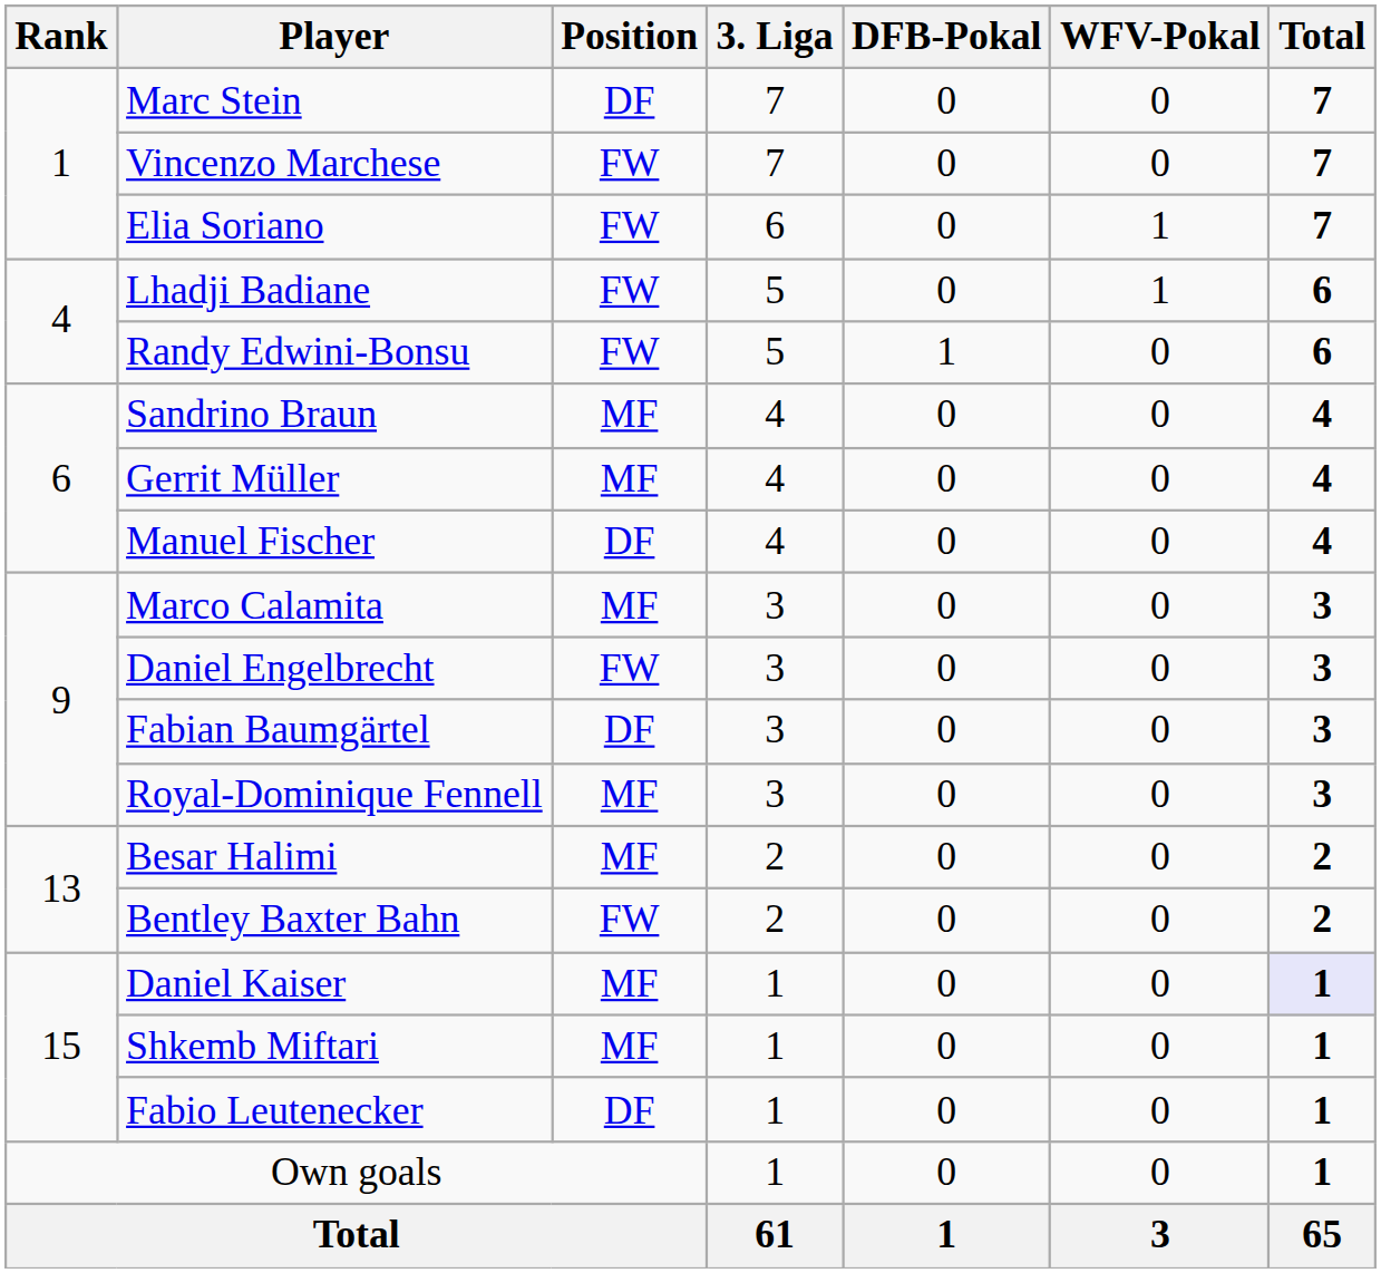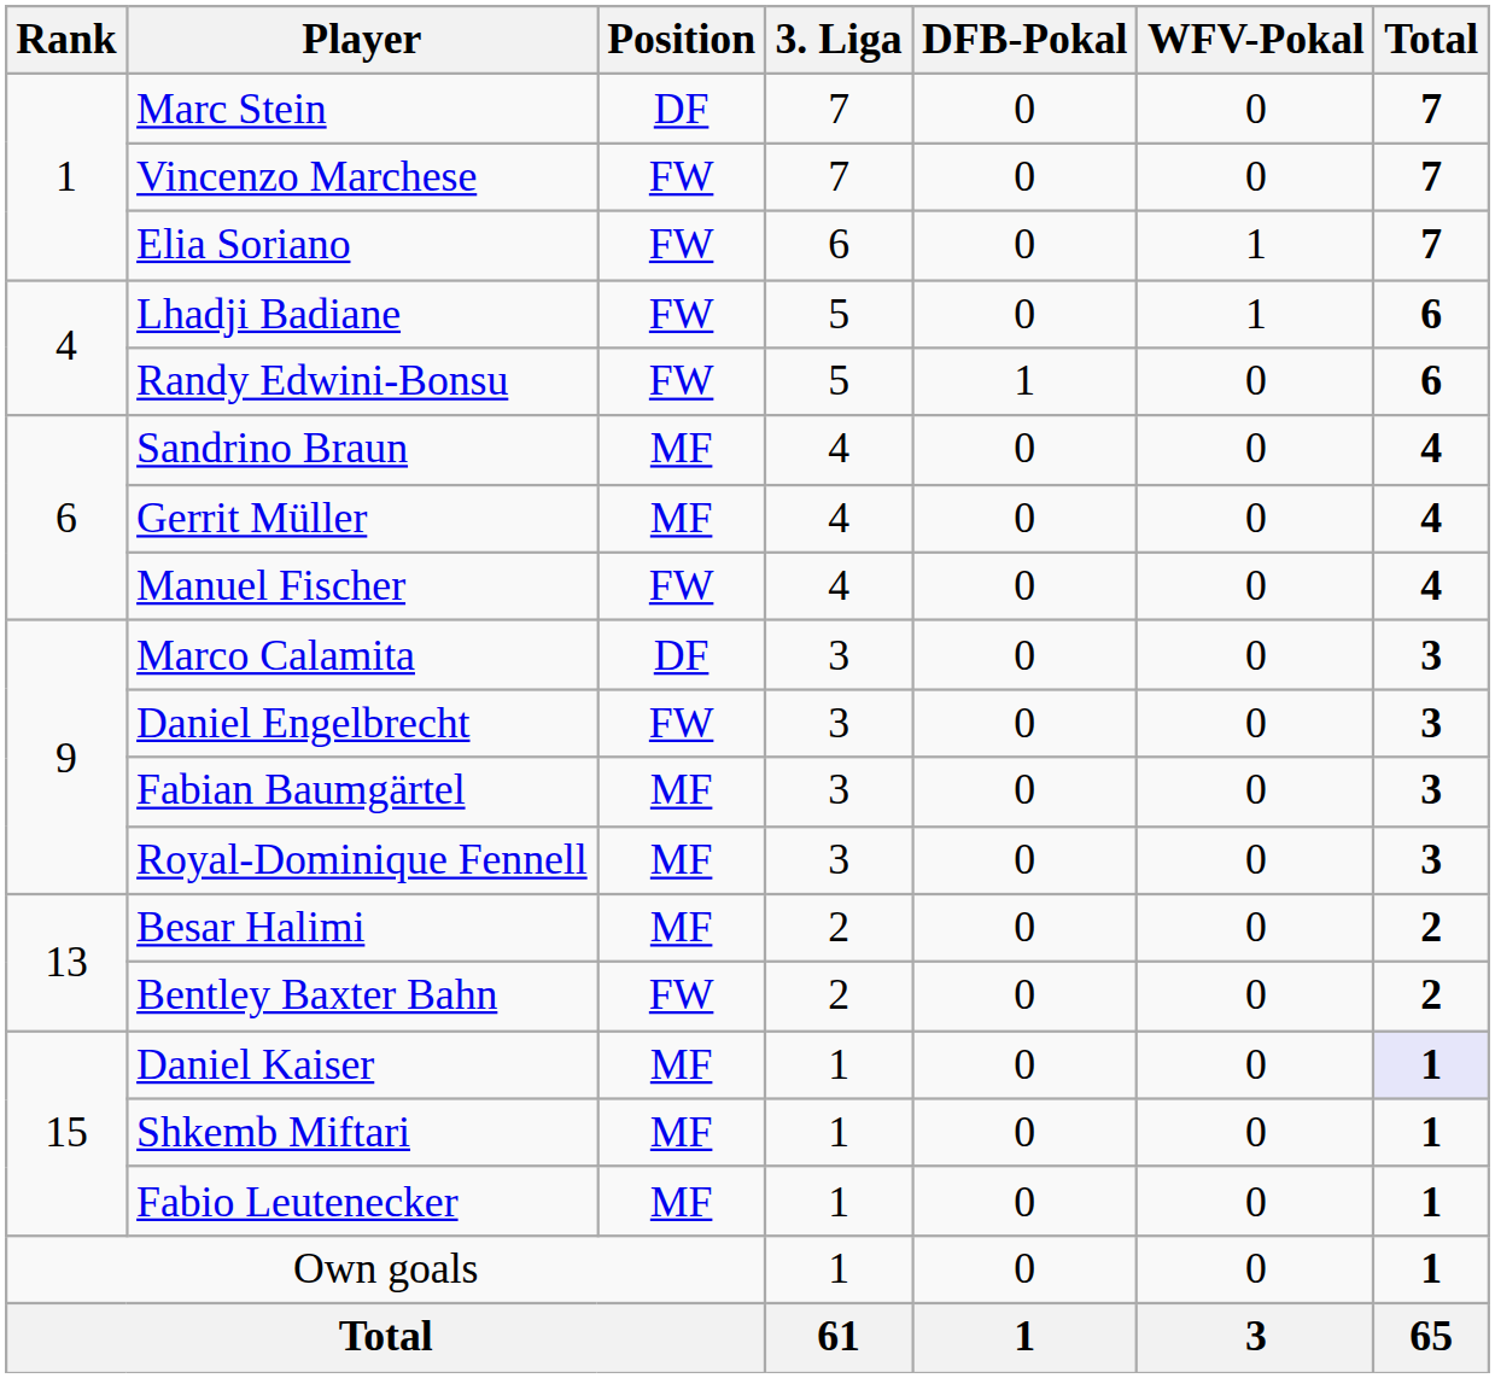 <table class="wikitable">
 <tr>
 <th>Rank</th>
 <th>Player</th>
 <th>Position</th>
 <th>3. Liga</th>
 <th>DFB-Pokal</th>
 <th>WFV-Pokal</th>
 <th>Total</th>
 </tr>
 <tr>
 <td align="center" rowspan="3">1</td>
 <td> <a href='#'>Marc Stein</a></td>
 <td align="center"><a href='#'>DF</a></td>
 <td align="center">7</td>
 <td align="center">0</td>
 <td align="center">0</td>
 <td align="center"><strong>7</strong></td>
 </tr>
 <tr>
 <td> <a href='#'>Vincenzo Marchese</a></td>
 <td align="center"><a href='#'>FW</a></td>
 <td align="center">7</td>
 <td align="center">0</td>
 <td align="center">0</td>
 <td align="center"><strong>7</strong></td>
 </tr>
 <tr>
 <td> <a href='#'>Elia Soriano</a></td>
 <td align="center"><a href='#'>FW</a></td>
 <td align="center">6</td>
 <td align="center">0</td>
 <td align="center">1</td>
 <td align="center"><strong>7</strong></td>
 </tr>
 <tr>
 <td align="center" rowspan="2">4</td>
 <td> <a href='#'>Lhadji Badiane</a></td>
 <td align="center"><a href='#'>FW</a></td>
 <td align="center">5</td>
 <td align="center">0</td>
 <td align="center">1</td>
 <td align="center"><strong>6</strong></td>
 </tr>
 <tr>
 <td> <a href='#'>Randy Edwini-Bonsu</a></td>
 <td align="center"><a href='#'>FW</a></td>
 <td align="center">5</td>
 <td align="center">1</td>
 <td align="center">0</td>
 <td align="center"><strong>6</strong></td>
 </tr>
 <tr>
 <td align="center" rowspan="3">6</td>
 <td> <a href='#'>Sandrino Braun</a></td>
 <td align="center"><a href='#'>MF</a></td>
 <td align="center">4</td>
 <td align="center">0</td>
 <td align="center">0</td>
 <td align="center"><strong>4</strong></td>
 </tr>
 <tr>
 <td> <a href='#'>Gerrit Müller</a></td>
 <td align="center"><a href='#'>MF</a></td>
 <td align="center">4</td>
 <td align="center">0</td>
 <td align="center">0</td>
 <td align="center"><strong>4</strong></td>
 </tr>
 <tr>
 <td> <a href='#'>Manuel Fischer</a></td>
-<td align="center"><a href='#'>DF</a></td>
+<td align="center"><a href='#'>FW</a></td>
 <td align="center">4</td>
 <td align="center">0</td>
 <td align="center">0</td>
 <td align="center"><strong>4</strong></td>
 </tr>
 <tr>
 <td align="center" rowspan="4">9</td>
 <td> <a href='#'>Marco Calamita</a></td>
-<td align="center"><a href='#'>MF</a></td>
+<td align="center"><a href='#'>DF</a></td>
 <td align="center">3</td>
 <td align="center">0</td>
 <td align="center">0</td>
 <td align="center"><strong>3</strong></td>
 </tr>
 <tr>
 <td> <a href='#'>Daniel Engelbrecht</a></td>
 <td align="center"><a href='#'>FW</a></td>
 <td align="center">3</td>
 <td align="center">0</td>
 <td align="center">0</td>
 <td align="center"><strong>3</strong></td>
 </tr>
 <tr>
 <td> <a href='#'>Fabian Baumgärtel</a></td>
-<td align="center"><a href='#'>DF</a></td>
+<td align="center"><a href='#'>MF</a></td>
 <td align="center">3</td>
 <td align="center">0</td>
 <td align="center">0</td>
 <td align="center"><strong>3</strong></td>
 </tr>
 <tr>
 <td> <a href='#'>Royal-Dominique Fennell</a></td>
 <td align="center"><a href='#'>MF</a></td>
 <td align="center">3</td>
 <td align="center">0</td>
 <td align="center">0</td>
 <td align="center"><strong>3</strong></td>
 </tr>
 <tr>
 <td align="center" rowspan="2">13</td>
 <td> <a href='#'>Besar Halimi</a></td>
 <td align="center"><a href='#'>MF</a></td>
 <td align="center">2</td>
 <td align="center">0</td>
 <td align="center">0</td>
 <td align="center"><strong>2</strong></td>
 </tr>
 <tr>
 <td> <a href='#'>Bentley Baxter Bahn</a></td>
 <td align="center"><a href='#'>FW</a></td>
 <td align="center">2</td>
 <td align="center">0</td>
 <td align="center">0</td>
 <td align="center"><strong>2</strong></td>
 </tr>
 <tr>
 <td align="center" rowspan="3">15</td>
 <td> <a href='#'>Daniel Kaiser</a></td>
 <td align="center"><a href='#'>MF</a></td>
 <td align="center">1</td>
 <td align="center">0</td>
 <td align="center">0</td>
 <td align="center" style="background: lavender;"><strong>1</strong></td>
 </tr>
 <tr>
 <td> <a href='#'>Shkemb Miftari</a></td>
 <td align="center"><a href='#'>MF</a></td>
 <td align="center">1</td>
 <td align="center">0</td>
 <td align="center">0</td>
 <td align="center"><strong>1</strong></td>
 </tr>
 <tr>
 <td> <a href='#'>Fabio Leutenecker</a></td>
-<td align="center"><a href='#'>DF</a></td>
+<td align="center"><a href='#'>MF</a></td>
 <td align="center">1</td>
 <td align="center">0</td>
 <td align="center">0</td>
 <td align="center"><strong>1</strong></td>
 </tr>
 <tr>
 <td align="center" colspan="3">Own goals</td>
 <td align="center">1</td>
 <td align="center">0</td>
 <td align="center">0</td>
 <td align="center"><strong>1</strong></td>
 </tr>
 <tr>
 <th colspan="3">Total</th>
 <th>61</th>
 <th>1</th>
 <th>3</th>
 <th>65</th>
 </tr>
 </table>
